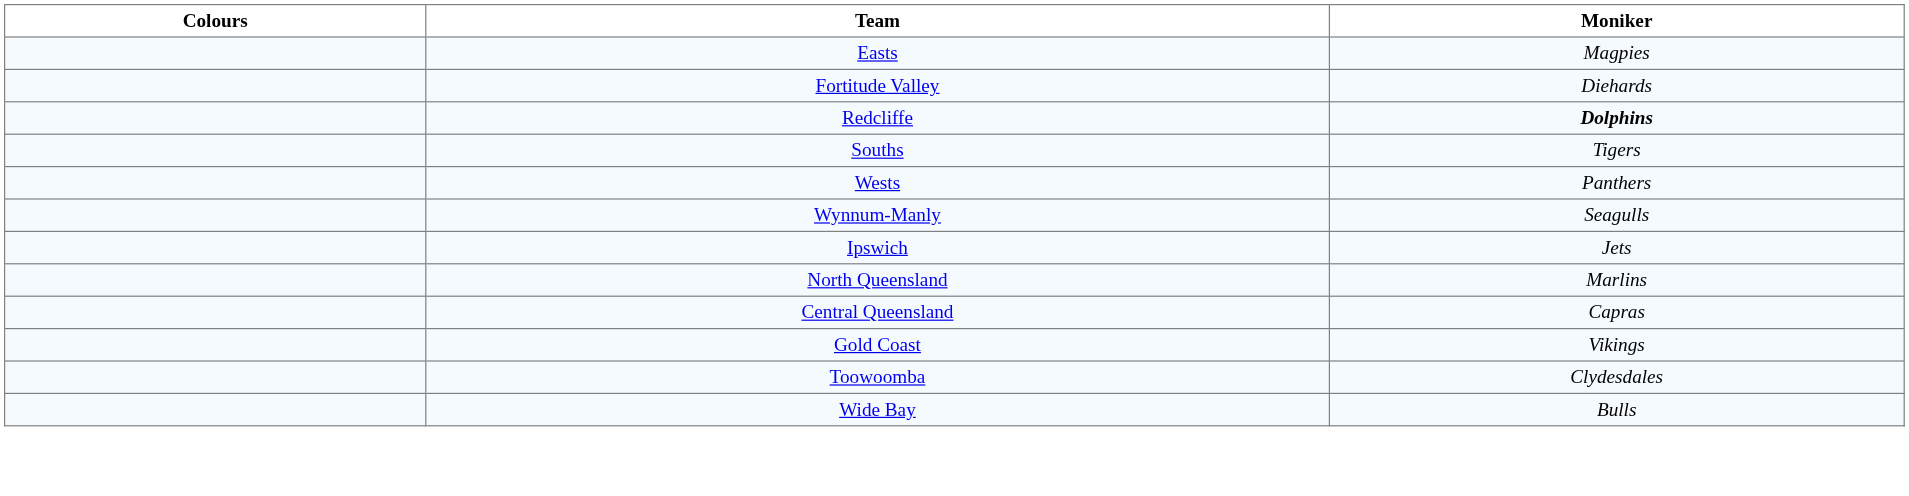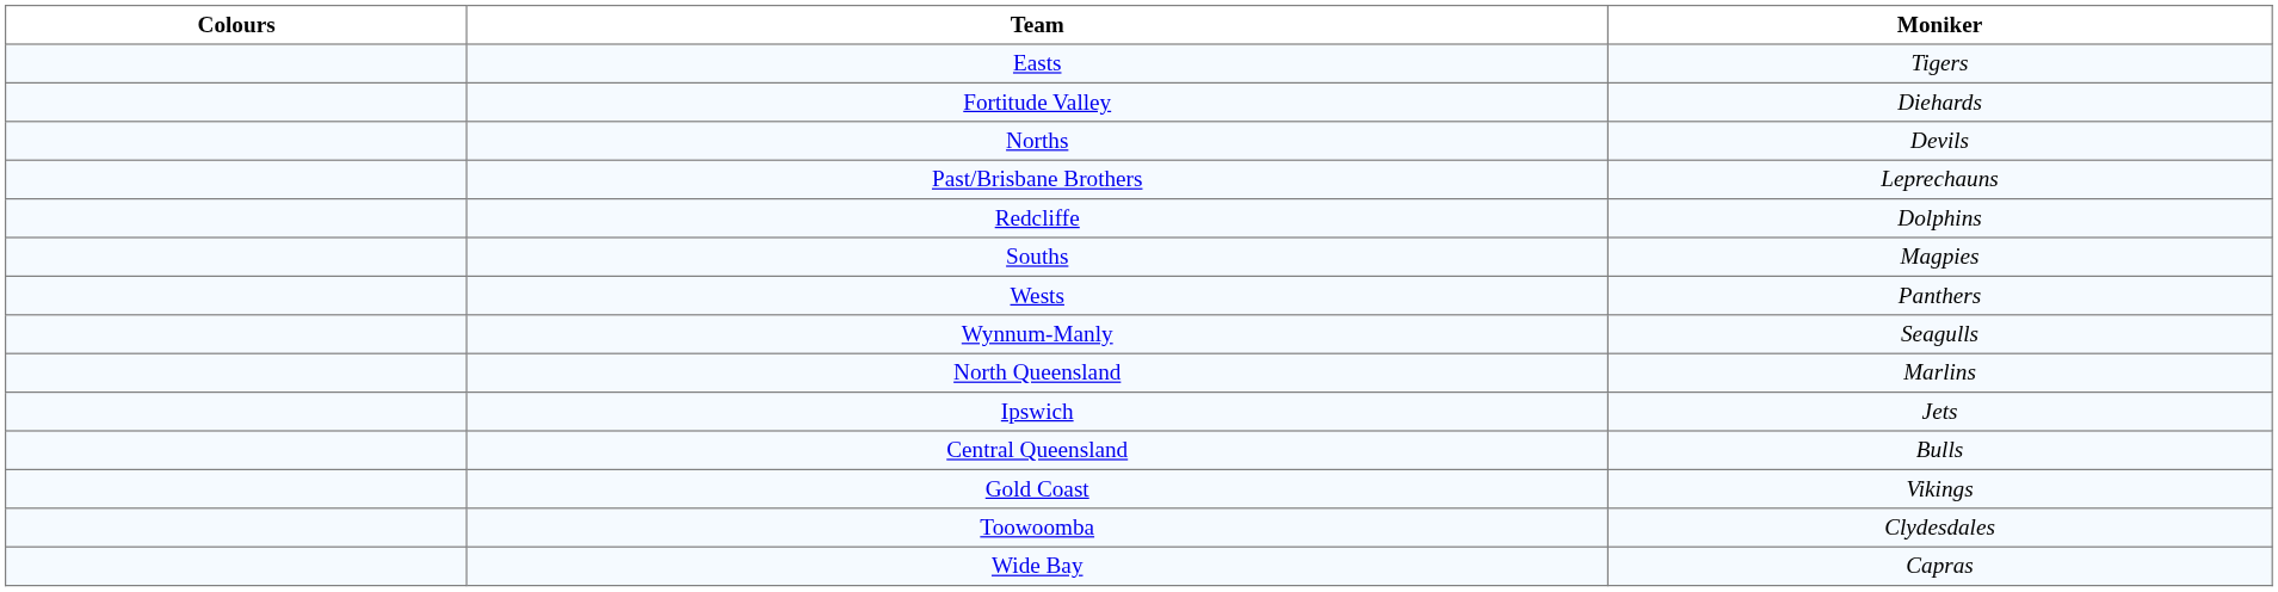 <table cellspacing="0" cellpadding="4" border="1" style="border-collapse:collapse; font-size:100%; width:100%;">
 <tr>
 <th>Colours</th>
 <th>Team</th>
 <th>Moniker</th>
 </tr>
 <tr style="text-align:center; background:#f5faff;">
 <td align="left"></td>
 <td><a href='#'>Easts</a></td>
-<td><em>Magpies</em></td>
+<td><em>Tigers</em></td>
 </tr>
 <tr style="text-align:center; background:#f5faff;">
 <td align="left"></td>
 <td><a href='#'>Fortitude Valley</a></td>
 <td><em>Diehards</em></td>
 </tr>
 <tr style="text-align:center; background:#f5faff;">
 <td align="left"></td>
+<td><a href='#'>Norths</a></td>
+<td><em>Devils</em></td>
+</tr>
+<tr style="text-align:center; background:#f5faff;">
+<td align="left"></td>
+<td><a href='#'>Past/Brisbane Brothers</a></td>
+<td><em>Leprechauns</em></td>
+</tr>
+<tr style="text-align:center; background:#f5faff;">
+<td align="left"></td>
 <td><a href='#'>Redcliffe</a></td>
-<td><strong><em>Dolphins</em></strong></td>
+<td><em>Dolphins</em></td>
 </tr>
 <tr style="text-align:center; background:#f5faff;">
 <td align="left"></td>
 <td><a href='#'>Souths</a></td>
-<td><em>Tigers</em></td>
+<td><em>Magpies</em></td>
 </tr>
 <tr style="text-align:center; background:#f5faff;">
 <td align="left"></td>
 <td><a href='#'>Wests</a></td>
 <td><em>Panthers</em></td>
 </tr>
 <tr style="text-align:center; background:#f5faff;">
 <td align="left"></td>
 <td><a href='#'>Wynnum-Manly</a></td>
 <td><em>Seagulls</em></td>
 </tr>
 <tr style="text-align:center; background:#f5faff;">
 <td align="left"></td>
+<td><a href='#'>North Queensland</a></td>
+<td><em>Marlins</em></td>
+</tr>
+<tr style="text-align:center; background:#f5faff;">
+<td align="left"></td>
 <td><a href='#'>Ipswich</a></td>
 <td><em>Jets</em></td>
 </tr>
 <tr style="text-align:center; background:#f5faff;">
 <td align="left"></td>
-<td><a href='#'>North Queensland</a></td>
-<td><em>Marlins</em></td>
-</tr>
-<tr style="text-align:center; background:#f5faff;">
-<td align="left"></td>
 <td><a href='#'>Central Queensland</a></td>
-<td><em>Capras</em></td>
+<td><em>Bulls</em></td>
 </tr>
 <tr style="text-align:center; background:#f5faff;">
 <td align="left"></td>
 <td><a href='#'>Gold Coast</a></td>
 <td><em>Vikings</em></td>
 </tr>
 <tr style="text-align:center; background:#f5faff;">
 <td align="left"></td>
 <td><a href='#'>Toowoomba</a></td>
 <td><em>Clydesdales</em></td>
 </tr>
 <tr style="text-align:center; background:#f5faff;">
 <td align="left"></td>
 <td><a href='#'>Wide Bay</a></td>
-<td><em>Bulls</em></td>
+<td><em>Capras</em></td>
 </tr>
 </table>
